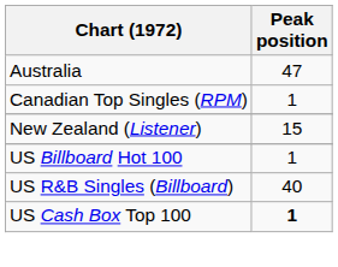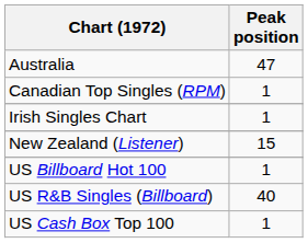 <table class="wikitable sortable" border="1">
 <tr>
 <th scope="col">Chart (1972)</th>
 <th scope="col">Peak<br>position</th>
 </tr>
 <tr>
 <td>Australia</td>
 <td style="text-align:center;">47</td>
 </tr>
 <tr>
 <td>Canadian Top Singles (<em><a href='#'>RPM</a></em>)</td>
 <td style="text-align:center;">1</td>
 </tr>
 <tr>
+</tr>
+<tr>
+<td>Irish Singles Chart</td>
+<td style="text-align:center;">1</td>
 </tr>
 <tr>
 </tr>
 <tr>
 <td>New Zealand (<em><a href='#'>Listener</a></em>)</td>
 <td style="text-align:center;">15</td>
 </tr>
 <tr>
 </tr>
 <tr>
 </tr>
 <tr>
 <td>US <em><a href='#'>Billboard</a></em> <a href='#'>Hot 100</a></td>
 <td style="text-align:center;">1</td>
 </tr>
 <tr>
 <td>US <a href='#'>R&B Singles</a> (<em><a href='#'>Billboard</a></em>)</td>
 <td style="text-align:center;">40</td>
 </tr>
 <tr>
 <td>US <a href='#'><em>Cash Box</em></a> Top 100</td>
-<td align="center"><strong>1</strong></td>
+<td align="center">1</td>
 </tr>
 </table>
